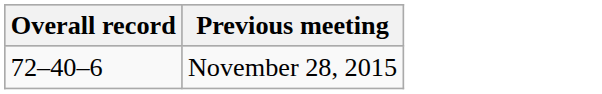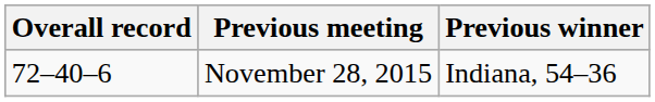 <table class="wikitable">
 <tr>
 <th>Overall record</th>
 <th>Previous meeting</th>
+<th>Previous winner</th>
 </tr>
 <tr>
 <td>72–40–6</td>
 <td>November 28, 2015</td>
+<td>Indiana, 54–36</td>
 </tr>
 </table>
